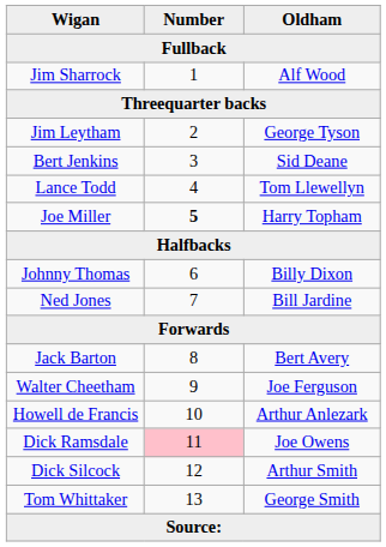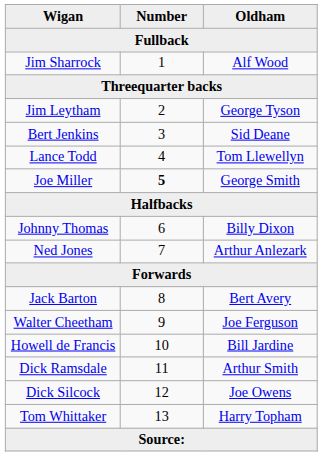 <table class="wikitable" style="font-size:90%; margin-left:1em; text-align:center; width:25%">
 <tr>
 <th style="background:#eee; color:black; width:10%">Wigan</th>
 <th style="background:#eee; color:black; width:5%">Number</th>
 <th style="background:#eee; color:black; width:10%">Oldham</th>
 </tr>
 <tr>
 <th colspan=3 style="background:#eee;">Fullback</th>
 </tr>
 <tr>
 <td><a href='#'>Jim Sharrock</a></td>
 <td>1</td>
 <td><a href='#'>Alf Wood</a></td>
 </tr>
 <tr>
 <th colspan=3 style="background:#eee;">Threequarter backs</th>
 </tr>
 <tr>
 <td><a href='#'>Jim Leytham</a></td>
 <td>2</td>
 <td><a href='#'>George Tyson</a></td>
 </tr>
 <tr>
 <td><a href='#'>Bert Jenkins</a></td>
 <td>3</td>
 <td><a href='#'>Sid Deane</a></td>
 </tr>
 <tr>
 <td><a href='#'>Lance Todd</a></td>
 <td>4</td>
 <td><a href='#'>Tom Llewellyn</a></td>
 </tr>
 <tr>
 <td><a href='#'>Joe Miller</a></td>
 <td><strong>5</strong></td>
-<td><a href='#'>Harry Topham</a></td>
+<td><a href='#'>George Smith</a></td>
 </tr>
 <tr>
 <th colspan=3 style="background:#eee;">Halfbacks</th>
 </tr>
 <tr>
 <td><a href='#'>Johnny Thomas</a></td>
 <td>6</td>
 <td><a href='#'>Billy Dixon</a></td>
 </tr>
 <tr>
 <td><a href='#'>Ned Jones</a></td>
 <td>7</td>
-<td><a href='#'>Bill Jardine</a></td>
+<td><a href='#'>Arthur Anlezark</a></td>
 </tr>
 <tr>
 <th colspan=3 style="background:#eee;">Forwards</th>
 </tr>
 <tr>
 <td><a href='#'>Jack Barton</a></td>
 <td>8</td>
 <td><a href='#'>Bert Avery</a></td>
 </tr>
 <tr>
 <td><a href='#'>Walter Cheetham</a></td>
 <td>9</td>
 <td><a href='#'>Joe Ferguson</a></td>
 </tr>
 <tr>
 <td><a href='#'>Howell de Francis</a></td>
 <td>10</td>
-<td><a href='#'>Arthur Anlezark</a></td>
+<td><a href='#'>Bill Jardine</a></td>
 </tr>
 <tr>
 <td><a href='#'>Dick Ramsdale</a></td>
-<td style="background: pink;">11</td>
-<td><a href='#'>Joe Owens</a></td>
+<td>11</td>
+<td><a href='#'>Arthur Smith</a></td>
 </tr>
 <tr>
 <td><a href='#'>Dick Silcock</a></td>
 <td>12</td>
-<td><a href='#'>Arthur Smith</a></td>
+<td><a href='#'>Joe Owens</a></td>
 </tr>
 <tr>
 <td><a href='#'>Tom Whittaker</a></td>
 <td>13</td>
-<td><a href='#'>George Smith</a></td>
+<td><a href='#'>Harry Topham</a></td>
 </tr>
 <tr>
 <th colspan=3 style="background:#eee;">Source:</th>
 </tr>
 </table>
